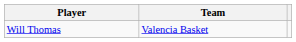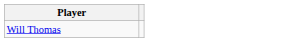 <table class="wikitable" style="text-align: center;">
 <tr>
 <th style="width:200px;">Player</th>
-<th style="width:220px;">Team</th>
 <th></th>
 </tr>
 <tr>
 <td align="left"> <a href='#'>Will Thomas</a></td>
-<td align="left"> <a href='#'>Valencia Basket</a></td>
 <td></td>
 </tr>
 </table>
